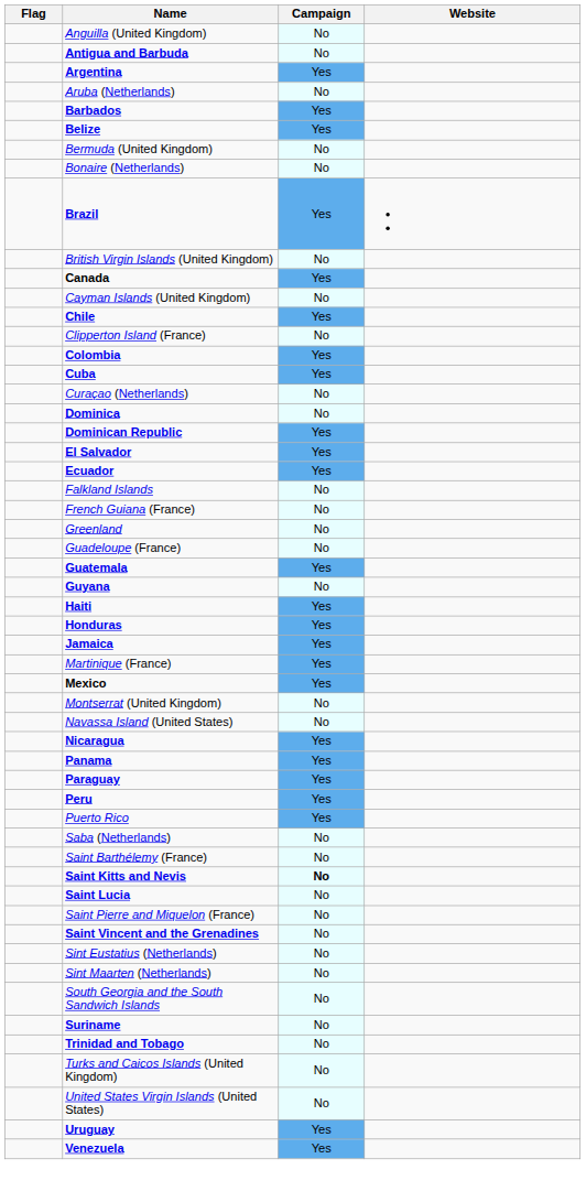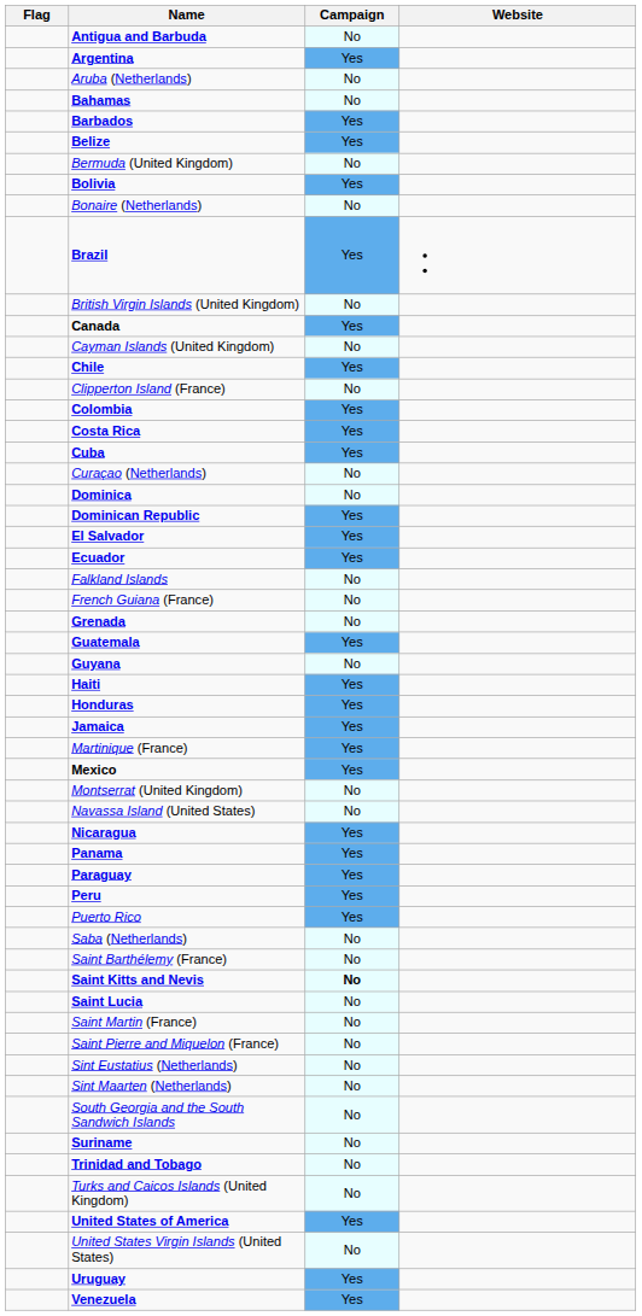 <table class="wikitable sortable" style="width: 60%;">
 <tr>
 <th class="unsortable" style="width:10%">Flag</th>
 <th style="width: 37.5%">Name</th>
 <th style="width: 15%; text-align:center;">Campaign</th>
 <th style="width: 37.5%; text-align:center;">Website</th>
-</tr>
-<tr>
-<td></td>
-<td><em><a href='#'>Anguilla</a></em> (United Kingdom)</td>
-<td style="text-align:center; background:#E7FEFF;">No</td>
-<td></td>
 </tr>
 <tr>
 <td></td>
 <td><strong><a href='#'>Antigua and Barbuda</a></strong></td>
 <td style="text-align:center; background:#E7FEFF;">No</td>
 <td></td>
 </tr>
 <tr>
 <td></td>
 <td><strong><a href='#'>Argentina</a></strong></td>
 <td style="text-align:center; background:#5DADEC;">Yes</td>
 <td></td>
 </tr>
 <tr>
 <td></td>
 <td><em><a href='#'>Aruba</a></em> (<a href='#'>Netherlands</a>)</td>
 <td style="text-align:center; background:#E7FEFF;">No</td>
 <td></td>
 </tr>
 <tr>
 <td></td>
+<td><strong><a href='#'>Bahamas</a></strong></td>
+<td style="text-align:center; background:#E7FEFF;">No</td>
+<td></td>
+</tr>
+<tr>
+<td></td>
 <td><strong><a href='#'>Barbados</a></strong></td>
 <td style="text-align:center; background:#5DADEC;">Yes</td>
 <td></td>
 </tr>
 <tr>
 <td></td>
 <td><strong><a href='#'>Belize</a></strong></td>
 <td style="text-align:center; background:#5DADEC;">Yes</td>
 <td></td>
 </tr>
 <tr>
 <td></td>
 <td><em><a href='#'>Bermuda</a></em> (United Kingdom)</td>
 <td style="text-align:center; background:#E7FEFF;">No</td>
+<td></td>
+</tr>
+<tr>
+<td></td>
+<td><strong><a href='#'>Bolivia</a></strong></td>
+<td style="text-align:center; background:#5DADEC;">Yes</td>
 <td></td>
 </tr>
 <tr>
 <td></td>
 <td><em><a href='#'>Bonaire</a></em> (<a href='#'>Netherlands</a>)</td>
 <td style="text-align:center; background:#E7FEFF;">No</td>
 <td></td>
 </tr>
 <tr>
 <td></td>
 <td><strong><a href='#'>Brazil</a></strong></td>
 <td style="text-align:center; background:#5DADEC;">Yes</td>
 <td><br><ul><li></li><li></li></ul></td>
 </tr>
 <tr>
 <td></td>
 <td><em><a href='#'>British Virgin Islands</a></em> (United Kingdom)</td>
 <td style="text-align:center; background:#E7FEFF;">No</td>
 <td></td>
 </tr>
 <tr>
 <td></td>
 <td><strong>Canada</strong></td>
 <td style="text-align:center; background:#5DADEC;">Yes</td>
 <td></td>
 </tr>
 <tr>
 <td></td>
 <td><em><a href='#'>Cayman Islands</a></em> (United Kingdom)</td>
 <td style="text-align:center; background:#E7FEFF;">No</td>
 <td></td>
 </tr>
 <tr>
 <td></td>
 <td><strong><a href='#'>Chile</a></strong></td>
 <td style="text-align:center; background:#5DADEC;">Yes</td>
 <td></td>
 </tr>
 <tr>
 <td></td>
 <td><em><a href='#'>Clipperton Island</a></em> (France)</td>
 <td style="text-align:center; background:#E7FEFF;">No</td>
 <td></td>
 </tr>
 <tr>
 <td></td>
 <td><strong><a href='#'>Colombia</a></strong></td>
+<td style="text-align:center; background:#5DADEC;">Yes</td>
+<td></td>
+</tr>
+<tr>
+<td></td>
+<td><strong><a href='#'>Costa Rica</a></strong></td>
 <td style="text-align:center; background:#5DADEC;">Yes</td>
 <td></td>
 </tr>
 <tr>
 <td></td>
 <td><strong><a href='#'>Cuba</a></strong></td>
 <td style="text-align:center; background:#5DADEC;">Yes</td>
 <td></td>
 </tr>
 <tr>
 <td></td>
 <td><em><a href='#'>Curaçao</a></em> (<a href='#'>Netherlands</a>)</td>
 <td style="text-align:center; background:#E7FEFF;">No</td>
 <td></td>
 </tr>
 <tr>
 <td></td>
 <td><strong><a href='#'>Dominica</a></strong></td>
 <td style="text-align:center; background:#E7FEFF;">No</td>
 <td></td>
 </tr>
 <tr>
 <td></td>
 <td><strong><a href='#'>Dominican Republic</a></strong></td>
 <td style="text-align:center; background:#5DADEC;">Yes</td>
 <td></td>
 </tr>
 <tr>
 <td></td>
 <td><strong><a href='#'>El Salvador</a></strong></td>
 <td style="text-align:center; background:#5DADEC;">Yes</td>
 <td></td>
 </tr>
 <tr>
 <td></td>
 <td><strong><a href='#'>Ecuador</a></strong></td>
 <td style="text-align:center; background:#5DADEC;">Yes</td>
 <td></td>
 </tr>
 <tr>
 <td></td>
 <td><em><a href='#'>Falkland Islands</a></em></td>
 <td style="text-align:center; background:#E7FEFF;">No</td>
 <td></td>
 </tr>
 <tr>
 <td></td>
 <td><em><a href='#'>French Guiana</a></em> (France)</td>
 <td style="text-align:center; background:#E7FEFF;">No</td>
 <td></td>
 </tr>
 <tr>
 <td></td>
-<td><em><a href='#'>Greenland</a></em></td>
-<td style="text-align:center; background:#E7FEFF;">No</td>
-<td></td>
-</tr>
-<tr>
-<td></td>
-<td><em><a href='#'>Guadeloupe</a></em> (France)</td>
+<td><strong><a href='#'>Grenada</a></strong></td>
 <td style="text-align:center; background:#E7FEFF;">No</td>
 <td></td>
 </tr>
 <tr>
 <td></td>
 <td><strong><a href='#'>Guatemala</a></strong></td>
 <td style="text-align:center; background:#5DADEC;">Yes</td>
 <td></td>
 </tr>
 <tr>
 <td></td>
 <td><strong><a href='#'>Guyana</a></strong></td>
 <td style="text-align:center; background:#E7FEFF;">No</td>
 <td></td>
 </tr>
 <tr>
 <td></td>
 <td><strong><a href='#'>Haiti</a></strong></td>
 <td style="text-align:center; background:#5DADEC;">Yes</td>
 <td></td>
 </tr>
 <tr>
 <td></td>
 <td><strong><a href='#'>Honduras</a></strong></td>
 <td style="text-align:center; background:#5DADEC;">Yes</td>
 <td></td>
 </tr>
 <tr>
 <td></td>
 <td><strong><a href='#'>Jamaica</a></strong></td>
 <td style="text-align:center; background:#5DADEC;">Yes</td>
 <td></td>
 </tr>
 <tr>
 <td></td>
 <td><em><a href='#'>Martinique</a></em> (France)</td>
 <td style="text-align:center; background:#5DADEC;">Yes</td>
 <td></td>
 </tr>
 <tr>
 <td></td>
 <td><strong>Mexico</strong></td>
 <td style="text-align:center; background:#5DADEC;">Yes</td>
 <td></td>
 </tr>
 <tr>
 <td></td>
 <td><em><a href='#'>Montserrat</a></em> (United Kingdom)</td>
 <td style="text-align:center; background:#E7FEFF;">No</td>
 <td></td>
 </tr>
 <tr>
 <td></td>
 <td><em><a href='#'>Navassa Island</a></em> (United States)</td>
 <td style="text-align:center; background:#E7FEFF;">No</td>
 <td></td>
 </tr>
 <tr>
 <td></td>
 <td><strong><a href='#'>Nicaragua</a></strong></td>
 <td style="text-align:center; background:#5DADEC;">Yes</td>
 <td></td>
 </tr>
 <tr>
 <td></td>
 <td><strong><a href='#'>Panama</a></strong></td>
 <td style="text-align:center; background:#5DADEC;">Yes</td>
 <td></td>
 </tr>
 <tr>
 <td></td>
 <td><strong><a href='#'>Paraguay</a></strong></td>
 <td style="text-align:center; background:#5DADEC;">Yes</td>
 <td></td>
 </tr>
 <tr>
 <td></td>
 <td><strong><a href='#'>Peru</a></strong></td>
 <td style="text-align:center; background:#5DADEC;">Yes</td>
 <td></td>
 </tr>
 <tr>
 <td></td>
 <td><em><a href='#'>Puerto Rico</a></em></td>
 <td style="text-align:center; background:#5DADEC;">Yes</td>
 <td></td>
 </tr>
 <tr>
 <td></td>
 <td><em><a href='#'>Saba</a></em> (<a href='#'>Netherlands</a>)</td>
 <td style="text-align:center; background:#E7FEFF;">No</td>
 <td></td>
 </tr>
 <tr>
 <td></td>
 <td><em><a href='#'>Saint Barthélemy</a></em> (France)</td>
 <td style="text-align:center; background:#E7FEFF;">No</td>
 <td></td>
 </tr>
 <tr>
 <td></td>
 <td><strong><a href='#'>Saint Kitts and Nevis</a></strong></td>
 <td style="text-align:center; background:#E7FEFF;"><strong>No</strong></td>
 <td></td>
 </tr>
 <tr>
 <td></td>
 <td><strong><a href='#'>Saint Lucia</a></strong></td>
 <td style="text-align:center; background:#E7FEFF;">No</td>
 <td></td>
 </tr>
 <tr>
 <td></td>
-<td><em><a href='#'>Saint Pierre and Miquelon</a></em> (France)</td>
+<td><em><a href='#'>Saint Martin</a></em> (France)</td>
 <td style="text-align:center; background:#E7FEFF;">No</td>
 <td></td>
 </tr>
 <tr>
 <td></td>
-<td><strong><a href='#'>Saint Vincent and the Grenadines</a></strong></td>
+<td><em><a href='#'>Saint Pierre and Miquelon</a></em> (France)</td>
 <td style="text-align:center; background:#E7FEFF;">No</td>
 <td></td>
 </tr>
 <tr>
 <td></td>
 <td><em><a href='#'>Sint Eustatius</a></em> (<a href='#'>Netherlands</a>)</td>
 <td style="text-align:center; background:#E7FEFF;">No</td>
 <td></td>
 </tr>
 <tr>
 <td></td>
 <td><em><a href='#'>Sint Maarten</a></em> (<a href='#'>Netherlands</a>)</td>
 <td style="text-align:center; background:#E7FEFF;">No</td>
 <td></td>
 </tr>
 <tr>
 <td></td>
 <td><em><a href='#'>South Georgia and the South Sandwich Islands</a></em></td>
 <td style="text-align:center; background:#E7FEFF;">No</td>
 <td></td>
 </tr>
 <tr>
 <td></td>
 <td><strong><a href='#'>Suriname</a></strong></td>
 <td style="text-align:center; background:#E7FEFF;">No</td>
 <td></td>
 </tr>
 <tr>
 <td></td>
 <td><strong><a href='#'>Trinidad and Tobago</a></strong></td>
 <td style="text-align:center; background:#E7FEFF;">No</td>
 <td></td>
 </tr>
 <tr>
 <td></td>
 <td><em><a href='#'>Turks and Caicos Islands</a></em> (United Kingdom)</td>
 <td style="text-align:center; background:#E7FEFF;">No</td>
 <td></td>
 </tr>
 <tr>
 <td></td>
+<td><strong><a href='#'>United States of America</a></strong></td>
+<td style="text-align:center; background:#5DADEC;">Yes</td>
+<td></td>
+</tr>
+<tr>
+<td></td>
 <td><em><a href='#'>United States Virgin Islands</a></em> (United States)</td>
 <td style="text-align:center; background:#E7FEFF;">No</td>
 <td></td>
 </tr>
 <tr>
 <td></td>
 <td><strong><a href='#'>Uruguay</a></strong></td>
 <td style="text-align:center; background:#5DADEC;">Yes</td>
 <td></td>
 </tr>
 <tr>
 <td></td>
 <td><strong><a href='#'>Venezuela</a></strong></td>
 <td style="text-align:center; background:#5DADEC;">Yes</td>
 <td></td>
 </tr>
 </table>
